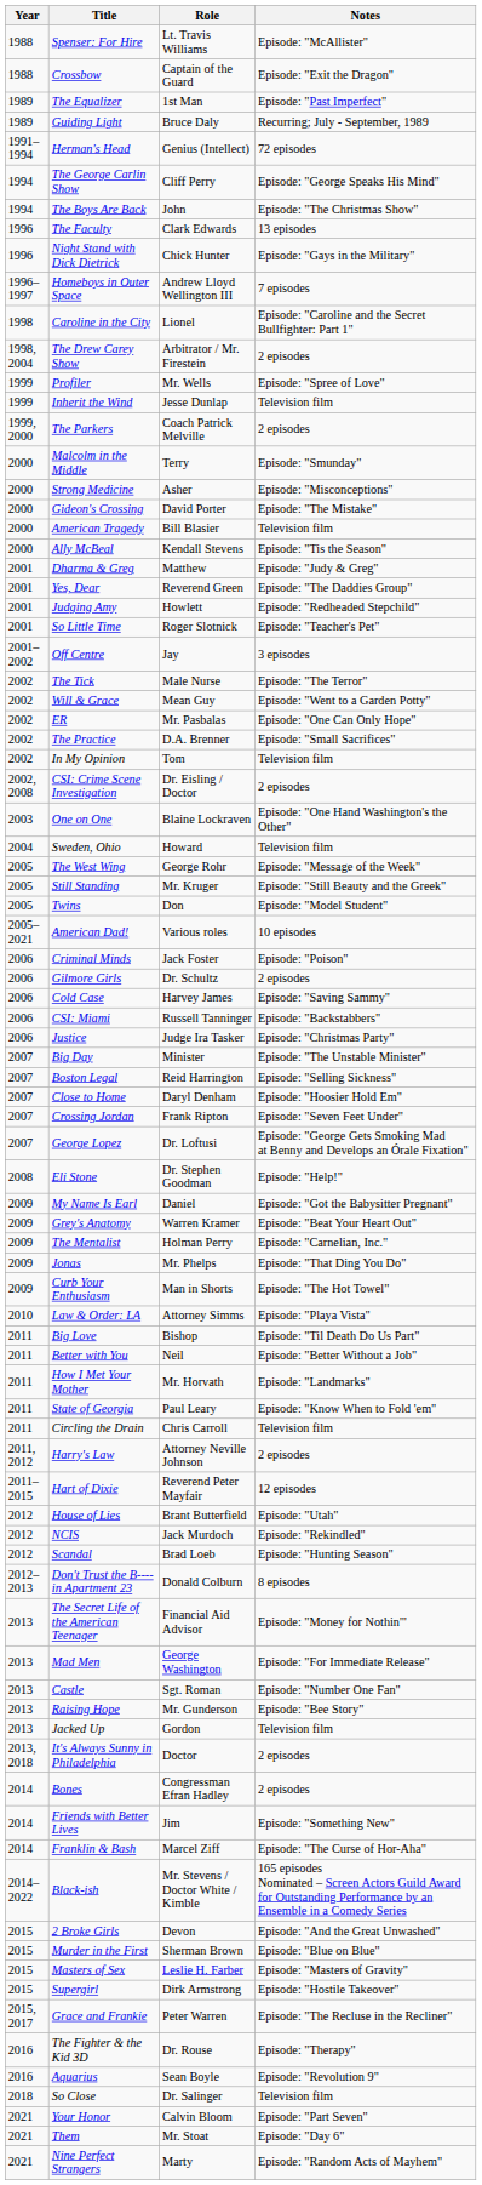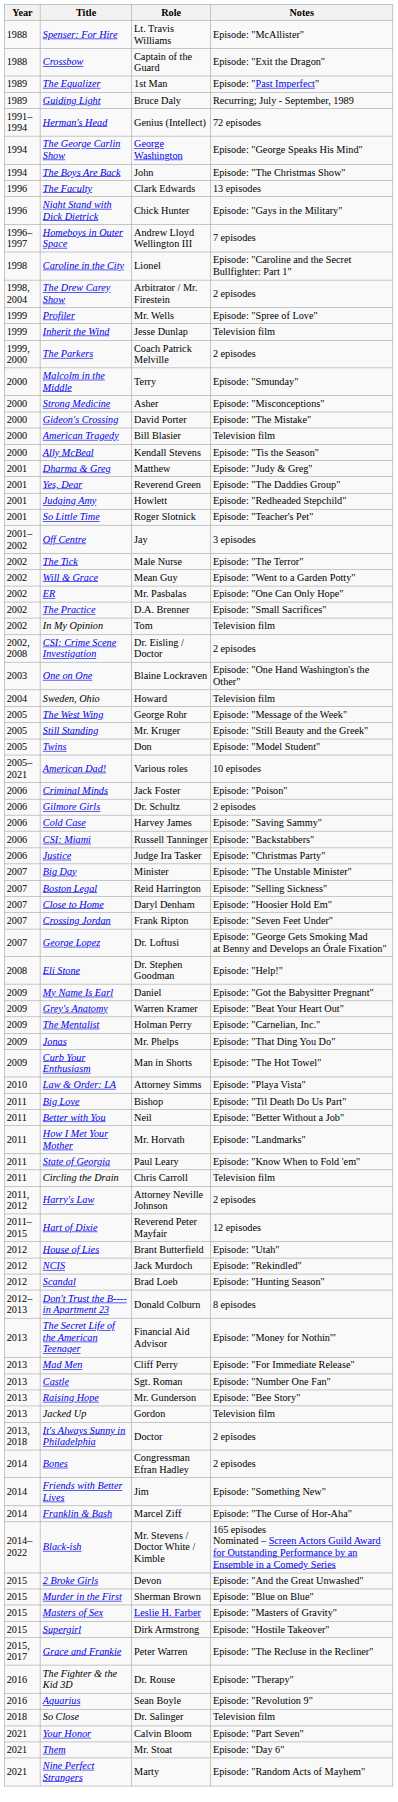 <table class="wikitable sortable">
 <tr>
 <th>Year</th>
 <th>Title</th>
 <th>Role</th>
 <th>Notes</th>
 </tr>
 <tr>
 <td>1988</td>
 <td><em><a href='#'>Spenser: For Hire</a></em></td>
 <td>Lt. Travis Williams</td>
 <td>Episode: "McAllister"</td>
 </tr>
 <tr>
 <td>1988</td>
 <td><a href='#'><em>Crossbow</em></a></td>
 <td>Captain of the Guard</td>
 <td>Episode: "Exit the Dragon"</td>
 </tr>
 <tr>
 <td>1989</td>
 <td><em><a href='#'>The Equalizer</a></em></td>
 <td>1st Man</td>
 <td>Episode: "<a href='#'>Past Imperfect</a>"</td>
 </tr>
 <tr>
 <td>1989</td>
 <td><em><a href='#'>Guiding Light</a></em></td>
 <td>Bruce Daly</td>
 <td>Recurring; July - September, 1989</td>
 </tr>
 <tr>
 <td>1991–1994</td>
 <td><em><a href='#'>Herman's Head</a></em></td>
 <td>Genius (Intellect)</td>
 <td>72 episodes</td>
 </tr>
 <tr>
 <td>1994</td>
 <td><em><a href='#'>The George Carlin Show</a></em></td>
-<td>Cliff Perry</td>
+<td><a href='#'>George Washington</a></td>
 <td>Episode: "George Speaks His Mind"</td>
 </tr>
 <tr>
 <td>1994</td>
 <td><a href='#'><em>The Boys Are Back</em></a></td>
 <td>John</td>
 <td>Episode: "The Christmas Show"</td>
 </tr>
 <tr>
 <td>1996</td>
 <td><a href='#'><em>The Faculty</em></a></td>
 <td>Clark Edwards</td>
 <td>13 episodes</td>
 </tr>
 <tr>
 <td>1996</td>
 <td><em><a href='#'>Night Stand with Dick Dietrick</a></em></td>
 <td>Chick Hunter</td>
 <td>Episode: "Gays in the Military"</td>
 </tr>
 <tr>
 <td>1996–1997</td>
 <td><em><a href='#'>Homeboys in Outer Space</a></em></td>
 <td>Andrew Lloyd Wellington III</td>
 <td>7 episodes</td>
 </tr>
 <tr>
 <td>1998</td>
 <td><em><a href='#'>Caroline in the City</a></em></td>
 <td>Lionel</td>
 <td>Episode: "Caroline and the Secret<br>Bullfighter: Part 1"</td>
 </tr>
 <tr>
 <td>1998, 2004</td>
 <td><em><a href='#'>The Drew Carey Show</a></em></td>
 <td>Arbitrator / Mr. Firestein</td>
 <td>2 episodes</td>
 </tr>
 <tr>
 <td>1999</td>
 <td><a href='#'><em>Profiler</em></a></td>
 <td>Mr. Wells</td>
 <td>Episode: "Spree of Love"</td>
 </tr>
 <tr>
 <td>1999</td>
 <td><a href='#'><em>Inherit the Wind</em></a></td>
 <td>Jesse Dunlap</td>
 <td>Television film</td>
 </tr>
 <tr>
 <td>1999, 2000</td>
 <td><em><a href='#'>The Parkers</a></em></td>
 <td>Coach Patrick Melville</td>
 <td>2 episodes</td>
 </tr>
 <tr>
 <td>2000</td>
 <td><em><a href='#'>Malcolm in the Middle</a></em></td>
 <td>Terry</td>
 <td>Episode: "Smunday"</td>
 </tr>
 <tr>
 <td>2000</td>
 <td><em><a href='#'>Strong Medicine</a></em></td>
 <td>Asher</td>
 <td>Episode: "Misconceptions"</td>
 </tr>
 <tr>
 <td>2000</td>
 <td><em><a href='#'>Gideon's Crossing</a></em></td>
 <td>David Porter</td>
 <td>Episode: "The Mistake"</td>
 </tr>
 <tr>
 <td>2000</td>
 <td><a href='#'><em>American Tragedy</em></a></td>
 <td>Bill Blasier</td>
 <td>Television film</td>
 </tr>
 <tr>
 <td>2000</td>
 <td><em><a href='#'>Ally McBeal</a></em></td>
 <td>Kendall Stevens</td>
 <td>Episode: "Tis the Season"</td>
 </tr>
 <tr>
 <td>2001</td>
 <td><em><a href='#'>Dharma & Greg</a></em></td>
 <td>Matthew</td>
 <td>Episode: "Judy & Greg"</td>
 </tr>
 <tr>
 <td>2001</td>
 <td><em><a href='#'>Yes, Dear</a></em></td>
 <td>Reverend Green</td>
 <td>Episode: "The Daddies Group"</td>
 </tr>
 <tr>
 <td>2001</td>
 <td><em><a href='#'>Judging Amy</a></em></td>
 <td>Howlett</td>
 <td>Episode: "Redheaded Stepchild"</td>
 </tr>
 <tr>
 <td>2001</td>
 <td><em><a href='#'>So Little Time</a></em></td>
 <td>Roger Slotnick</td>
 <td>Episode: "Teacher's Pet"</td>
 </tr>
 <tr>
 <td>2001–2002</td>
 <td><em><a href='#'>Off Centre</a></em></td>
 <td>Jay</td>
 <td>3 episodes</td>
 </tr>
 <tr>
 <td>2002</td>
 <td><a href='#'><em>The Tick</em></a></td>
 <td>Male Nurse</td>
 <td>Episode: "The Terror"</td>
 </tr>
 <tr>
 <td>2002</td>
 <td><em><a href='#'>Will & Grace</a></em></td>
 <td>Mean Guy</td>
 <td>Episode: "Went to a Garden Potty"</td>
 </tr>
 <tr>
 <td>2002</td>
 <td><a href='#'><em>ER</em></a></td>
 <td>Mr. Pasbalas</td>
 <td>Episode: "One Can Only Hope"</td>
 </tr>
 <tr>
 <td>2002</td>
 <td><em><a href='#'>The Practice</a></em></td>
 <td>D.A. Brenner</td>
 <td>Episode: "Small Sacrifices"</td>
 </tr>
 <tr>
 <td>2002</td>
 <td><em>In My Opinion</em></td>
 <td>Tom</td>
 <td>Television film</td>
 </tr>
 <tr>
 <td>2002, 2008</td>
 <td><em><a href='#'>CSI: Crime Scene Investigation</a></em></td>
 <td>Dr. Eisling / Doctor</td>
 <td>2 episodes</td>
 </tr>
 <tr>
 <td>2003</td>
 <td><a href='#'><em>One on One</em></a></td>
 <td>Blaine Lockraven</td>
 <td>Episode: "One Hand Washington's the Other"</td>
 </tr>
 <tr>
 <td>2004</td>
 <td><em>Sweden, Ohio</em></td>
 <td>Howard</td>
 <td>Television film</td>
 </tr>
 <tr>
 <td>2005</td>
 <td><em><a href='#'>The West Wing</a></em></td>
 <td>George Rohr</td>
 <td>Episode: "Message of the Week"</td>
 </tr>
 <tr>
 <td>2005</td>
 <td><a href='#'><em>Still Standing</em></a></td>
 <td>Mr. Kruger</td>
 <td>Episode: "Still Beauty and the Greek"</td>
 </tr>
 <tr>
 <td>2005</td>
 <td><a href='#'><em>Twins</em></a></td>
 <td>Don</td>
 <td>Episode: "Model Student"</td>
 </tr>
 <tr>
 <td>2005–2021</td>
 <td><em><a href='#'>American Dad!</a></em></td>
 <td>Various roles</td>
 <td>10 episodes</td>
 </tr>
 <tr>
 <td>2006</td>
 <td><em><a href='#'>Criminal Minds</a></em></td>
 <td>Jack Foster</td>
 <td>Episode: "Poison"</td>
 </tr>
 <tr>
 <td>2006</td>
 <td><em><a href='#'>Gilmore Girls</a></em></td>
 <td>Dr. Schultz</td>
 <td>2 episodes</td>
 </tr>
 <tr>
 <td>2006</td>
 <td><em><a href='#'>Cold Case</a></em></td>
 <td>Harvey James</td>
 <td>Episode: "Saving Sammy"</td>
 </tr>
 <tr>
 <td>2006</td>
 <td><em><a href='#'>CSI: Miami</a></em></td>
 <td>Russell Tanninger</td>
 <td>Episode: "Backstabbers"</td>
 </tr>
 <tr>
 <td>2006</td>
 <td><a href='#'><em>Justice</em></a></td>
 <td>Judge Ira Tasker</td>
 <td>Episode: "Christmas Party"</td>
 </tr>
 <tr>
 <td>2007</td>
 <td><em><a href='#'>Big Day</a></em></td>
 <td>Minister</td>
 <td>Episode: "The Unstable Minister"</td>
 </tr>
 <tr>
 <td>2007</td>
 <td><em><a href='#'>Boston Legal</a></em></td>
 <td>Reid Harrington</td>
 <td>Episode: "Selling Sickness"</td>
 </tr>
 <tr>
 <td>2007</td>
 <td><a href='#'><em>Close to Home</em></a></td>
 <td>Daryl Denham</td>
 <td>Episode: "Hoosier Hold Em"</td>
 </tr>
 <tr>
 <td>2007</td>
 <td><em><a href='#'>Crossing Jordan</a></em></td>
 <td>Frank Ripton</td>
 <td>Episode: "Seven Feet Under"</td>
 </tr>
 <tr>
 <td>2007</td>
 <td><a href='#'><em>George Lopez</em></a></td>
 <td>Dr. Loftusi</td>
 <td>Episode: "George Gets Smoking Mad<br>at Benny and Develops an Órale Fixation"</td>
 </tr>
 <tr>
 <td>2008</td>
 <td><em><a href='#'>Eli Stone</a></em></td>
 <td>Dr. Stephen Goodman</td>
 <td>Episode: "Help!"</td>
 </tr>
 <tr>
 <td>2009</td>
 <td><em><a href='#'>My Name Is Earl</a></em></td>
 <td>Daniel</td>
 <td>Episode: "Got the Babysitter Pregnant"</td>
 </tr>
 <tr>
 <td>2009</td>
 <td><em><a href='#'>Grey's Anatomy</a></em></td>
 <td>Warren Kramer</td>
 <td>Episode: "Beat Your Heart Out"</td>
 </tr>
 <tr>
 <td>2009</td>
 <td><em><a href='#'>The Mentalist</a></em></td>
 <td>Holman Perry</td>
 <td>Episode: "Carnelian, Inc."</td>
 </tr>
 <tr>
 <td>2009</td>
 <td><a href='#'><em>Jonas</em></a></td>
 <td>Mr. Phelps</td>
 <td>Episode: "That Ding You Do"</td>
 </tr>
 <tr>
 <td>2009</td>
 <td><em><a href='#'>Curb Your Enthusiasm</a></em></td>
 <td>Man in Shorts</td>
 <td>Episode: "The Hot Towel"</td>
 </tr>
 <tr>
 <td>2010</td>
 <td><em><a href='#'>Law & Order: LA</a></em></td>
 <td>Attorney Simms</td>
 <td>Episode: "Playa Vista"</td>
 </tr>
 <tr>
 <td>2011</td>
 <td><em><a href='#'>Big Love</a></em></td>
 <td>Bishop</td>
 <td>Episode: "Til Death Do Us Part"</td>
 </tr>
 <tr>
 <td>2011</td>
 <td><em><a href='#'>Better with You</a></em></td>
 <td>Neil</td>
 <td>Episode: "Better Without a Job"</td>
 </tr>
 <tr>
 <td>2011</td>
 <td><em><a href='#'>How I Met Your Mother</a></em></td>
 <td>Mr. Horvath</td>
 <td>Episode: "Landmarks"</td>
 </tr>
 <tr>
 <td>2011</td>
 <td><a href='#'><em>State of Georgia</em></a></td>
 <td>Paul Leary</td>
 <td>Episode: "Know When to Fold 'em"</td>
 </tr>
 <tr>
 <td>2011</td>
 <td><em>Circling the Drain</em></td>
 <td>Chris Carroll</td>
 <td>Television film</td>
 </tr>
 <tr>
 <td>2011, 2012</td>
 <td><em><a href='#'>Harry's Law</a></em></td>
 <td>Attorney Neville Johnson</td>
 <td>2 episodes</td>
 </tr>
 <tr>
 <td>2011–2015</td>
 <td><em><a href='#'>Hart of Dixie</a></em></td>
 <td>Reverend Peter Mayfair</td>
 <td>12 episodes</td>
 </tr>
 <tr>
 <td>2012</td>
 <td><em><a href='#'>House of Lies</a></em></td>
 <td>Brant Butterfield</td>
 <td>Episode: "Utah"</td>
 </tr>
 <tr>
 <td>2012</td>
 <td><a href='#'><em>NCIS</em></a></td>
 <td>Jack Murdoch</td>
 <td>Episode: "Rekindled"</td>
 </tr>
 <tr>
 <td>2012</td>
 <td><a href='#'><em>Scandal</em></a></td>
 <td>Brad Loeb</td>
 <td>Episode: "Hunting Season"</td>
 </tr>
 <tr>
 <td>2012–2013</td>
 <td><em><a href='#'>Don't Trust the B---- in Apartment 23</a></em></td>
 <td>Donald Colburn</td>
 <td>8 episodes</td>
 </tr>
 <tr>
 <td>2013</td>
 <td><em><a href='#'>The Secret Life of the American Teenager</a></em></td>
 <td>Financial Aid Advisor</td>
 <td>Episode: "Money for Nothin'"</td>
 </tr>
 <tr>
 <td>2013</td>
 <td><em><a href='#'>Mad Men</a></em></td>
-<td><a href='#'>George Washington</a></td>
+<td>Cliff Perry</td>
 <td>Episode: "For Immediate Release"</td>
 </tr>
 <tr>
 <td>2013</td>
 <td><a href='#'><em>Castle</em></a></td>
 <td>Sgt. Roman</td>
 <td>Episode: "Number One Fan"</td>
 </tr>
 <tr>
 <td>2013</td>
 <td><em><a href='#'>Raising Hope</a></em></td>
 <td>Mr. Gunderson</td>
 <td>Episode: "Bee Story"</td>
 </tr>
 <tr>
 <td>2013</td>
 <td><em>Jacked Up</em></td>
 <td>Gordon</td>
 <td>Television film</td>
 </tr>
 <tr>
 <td>2013, 2018</td>
 <td><em><a href='#'>It's Always Sunny in Philadelphia</a></em></td>
 <td>Doctor</td>
 <td>2 episodes</td>
 </tr>
 <tr>
 <td>2014</td>
 <td><a href='#'><em>Bones</em></a></td>
 <td>Congressman Efran Hadley</td>
 <td>2 episodes</td>
 </tr>
 <tr>
 <td>2014</td>
 <td><em><a href='#'>Friends with Better Lives</a></em></td>
 <td>Jim</td>
 <td>Episode: "Something New"</td>
 </tr>
 <tr>
 <td>2014</td>
 <td><em><a href='#'>Franklin & Bash</a></em></td>
 <td>Marcel Ziff</td>
 <td>Episode: "The Curse of Hor-Aha"</td>
 </tr>
 <tr>
 <td>2014–2022</td>
 <td><em><a href='#'>Black-ish</a></em></td>
 <td>Mr. Stevens / Doctor White /<br>Kimble</td>
 <td>165 episodes<br>Nominated – <a href='#'>Screen Actors Guild Award for Outstanding Performance by an Ensemble in a Comedy Series</a></td>
 </tr>
 <tr>
 <td>2015</td>
 <td><em><a href='#'>2 Broke Girls</a></em></td>
 <td>Devon</td>
 <td>Episode: "And the Great Unwashed"</td>
 </tr>
 <tr>
 <td>2015</td>
 <td><a href='#'><em>Murder in the First</em></a></td>
 <td>Sherman Brown</td>
 <td>Episode: "Blue on Blue"</td>
 </tr>
 <tr>
 <td>2015</td>
 <td><em><a href='#'>Masters of Sex</a></em></td>
 <td><a href='#'>Leslie H. Farber</a></td>
 <td>Episode: "Masters of Gravity"</td>
 </tr>
 <tr>
 <td>2015</td>
 <td><a href='#'><em>Supergirl</em></a></td>
 <td>Dirk Armstrong</td>
 <td>Episode: "Hostile Takeover"</td>
 </tr>
 <tr>
 <td>2015, 2017</td>
 <td><em><a href='#'>Grace and Frankie</a></em></td>
 <td>Peter Warren</td>
 <td>Episode: "The Recluse in the Recliner"</td>
 </tr>
 <tr>
 <td>2016</td>
 <td><em>The Fighter & the Kid 3D</em></td>
 <td>Dr. Rouse</td>
 <td>Episode: "Therapy"</td>
 </tr>
 <tr>
 <td>2016</td>
 <td><a href='#'><em>Aquarius</em></a></td>
 <td>Sean Boyle</td>
 <td>Episode: "Revolution 9"</td>
 </tr>
 <tr>
 <td>2018</td>
 <td><em>So Close</em></td>
 <td>Dr. Salinger</td>
 <td>Television film</td>
 </tr>
 <tr>
 <td>2021</td>
 <td><a href='#'><em>Your Honor</em></a></td>
 <td>Calvin Bloom</td>
 <td>Episode: "Part Seven"</td>
 </tr>
 <tr>
 <td>2021</td>
 <td><a href='#'><em>Them</em></a></td>
 <td>Mr. Stoat</td>
 <td>Episode: "Day 6"</td>
 </tr>
 <tr>
 <td>2021</td>
 <td><a href='#'><em>Nine Perfect Strangers</em></a></td>
 <td>Marty</td>
 <td>Episode: "Random Acts of Mayhem"</td>
 </tr>
 </table>
